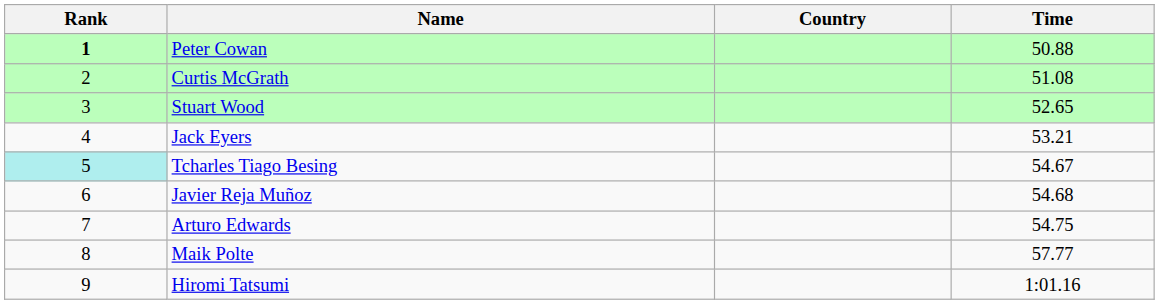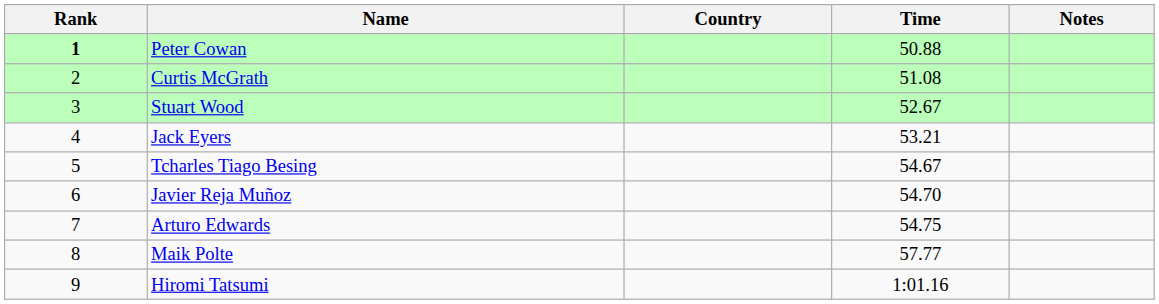 <table class="wikitable" style="text-align:center;width: 50%">
 <tr>
 <th>Rank</th>
 <th>Name</th>
 <th>Country</th>
 <th>Time</th>
+<th>Notes</th>
 </tr>
 <tr bgcolor=bbffbb>
 <td><strong>1</strong></td>
 <td align="left"><a href='#'>Peter Cowan</a></td>
 <td align="left"></td>
 <td>50.88</td>
+<td></td>
 </tr>
 <tr bgcolor=bbffbb>
 <td>2</td>
 <td align="left"><a href='#'>Curtis McGrath</a></td>
 <td align="left"></td>
 <td>51.08</td>
+<td></td>
 </tr>
 <tr bgcolor=bbffbb>
 <td>3</td>
 <td align="left"><a href='#'>Stuart Wood</a></td>
 <td align="left"></td>
-<td>52.65</td>
+<td>52.67</td>
+<td></td>
 </tr>
 <tr>
 <td>4</td>
 <td align="left"><a href='#'>Jack Eyers</a></td>
 <td align="left"></td>
 <td>53.21</td>
+<td></td>
 </tr>
 <tr>
-<td style="background: paleturquoise;">5</td>
+<td>5</td>
 <td align="left"><a href='#'>Tcharles Tiago Besing</a></td>
 <td align="left"></td>
 <td>54.67</td>
+<td></td>
 </tr>
 <tr>
 <td>6</td>
 <td align="left"><a href='#'>Javier Reja Muñoz</a></td>
 <td align="left"></td>
-<td>54.68</td>
+<td>54.70</td>
+<td></td>
 </tr>
 <tr>
 <td>7</td>
 <td align="left"><a href='#'>Arturo Edwards</a></td>
 <td align="left"></td>
 <td>54.75</td>
+<td></td>
 </tr>
 <tr>
 <td>8</td>
 <td align="left"><a href='#'>Maik Polte</a></td>
 <td align="left"></td>
 <td>57.77</td>
+<td></td>
 </tr>
 <tr>
 <td>9</td>
 <td align="left"><a href='#'>Hiromi Tatsumi</a></td>
 <td align="left"></td>
 <td>1:01.16</td>
+<td></td>
 </tr>
 </table>
